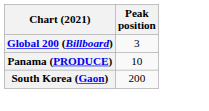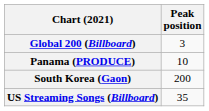 <table class="wikitable sortable plainrowheaders" style="text-align:center">
 <tr>
 <th scope="col">Chart (2021)</th>
 <th scope="col">Peak<br>position</th>
 </tr>
 <tr>
 <th scope="row"><a href='#'>Global 200</a> (<em><a href='#'>Billboard</a></em>)</th>
 <td>3</td>
 </tr>
 <tr>
 <th scope="row">Panama (<a href='#'>PRODUCE</a>)</th>
 <td>10</td>
 </tr>
 <tr>
 <th scope="row">South Korea (<a href='#'>Gaon</a>)</th>
 <td>200</td>
 </tr>
+<tr>
+<th scope="row">US <a href='#'>Streaming Songs</a> (<em><a href='#'>Billboard</a></em>)</th>
+<td>35</td>
+</tr>
 </table>
